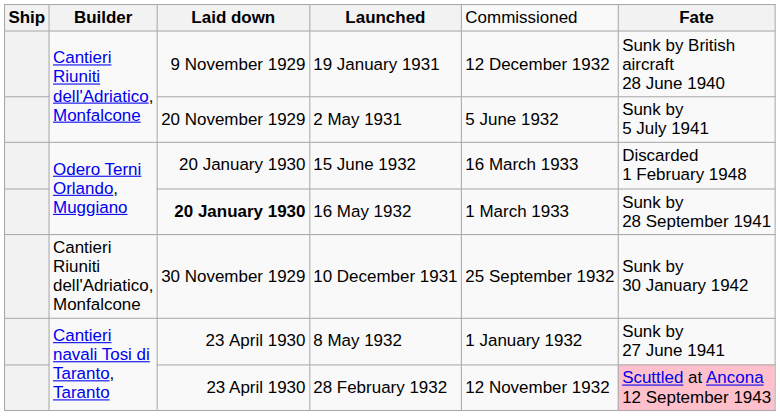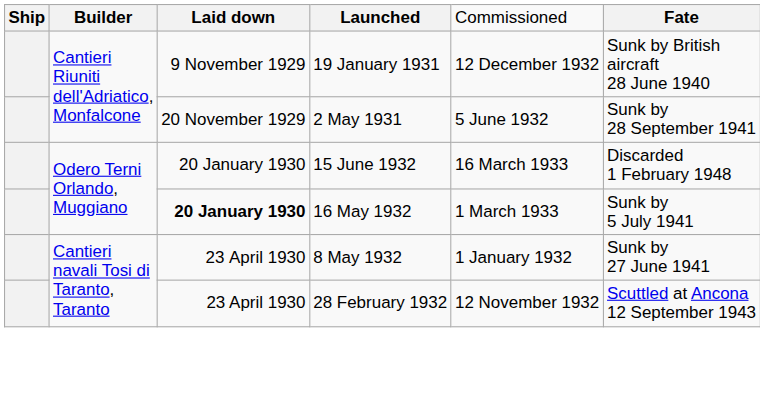 <table class="wikitable plainrowheaders">
 <tr>
 <th scope="col">Ship</th>
 <th scope="col">Builder</th>
 <th scope="col">Laid down</th>
 <th scope="col">Launched</th>
 <td scope="col">Commissioned</td>
 <th scope="col">Fate</th>
 </tr>
 <tr>
 <th scope="row"></th>
 <td rowspan=2><a href='#'>Cantieri Riuniti dell'Adriatico</a>, <a href='#'>Monfalcone</a></td>
 <td style="text-align:right;">9 November 1929</td>
 <td>19 January 1931</td>
 <td>12 December 1932</td>
 <td>Sunk by British aircraft 28 June 1940</td>
 </tr>
 <tr>
 <th scope="row"></th>
 <td style="text-align:right;">20 November 1929</td>
 <td>2 May 1931</td>
 <td>5 June 1932</td>
-<td>Sunk by  5 July 1941</td>
+<td>Sunk by  28 September 1941</td>
 </tr>
 <tr>
 <th scope="row"></th>
 <td rowspan=2><a href='#'>Odero Terni Orlando</a>, <a href='#'>Muggiano</a></td>
 <td style="text-align:right;">20 January 1930</td>
 <td>15 June 1932</td>
 <td>16 March 1933</td>
 <td>Discarded 1 February 1948</td>
 </tr>
 <tr>
 <th scope="row"></th>
 <td style="text-align:right;"><strong>20 January 1930</strong></td>
 <td>16 May 1932</td>
 <td>1 March 1933</td>
-<td>Sunk by  28 September 1941</td>
-</tr>
-<tr>
-<th scope="row"></th>
-<td>Cantieri Riuniti dell'Adriatico, Monfalcone</td>
-<td style="text-align:right;">30 November 1929</td>
-<td>10 December 1931</td>
-<td>25 September 1932</td>
-<td>Sunk by  30 January 1942</td>
+<td>Sunk by  5 July 1941</td>
 </tr>
 <tr>
 <th scope="row"></th>
 <td rowspan=2><a href='#'>Cantieri navali Tosi di Taranto</a>, <a href='#'>Taranto</a></td>
 <td style="text-align:right;">23 April 1930</td>
 <td>8 May 1932</td>
 <td>1 January 1932</td>
 <td>Sunk by  27 June 1941</td>
 </tr>
 <tr>
 <th scope="row"></th>
 <td style="text-align:right;">23 April 1930</td>
 <td>28 February 1932</td>
 <td>12 November 1932</td>
-<td style="background: pink;"><a href='#'>Scuttled</a> at <a href='#'>Ancona</a> 12 September 1943</td>
+<td><a href='#'>Scuttled</a> at <a href='#'>Ancona</a> 12 September 1943</td>
 </tr>
 </table>
